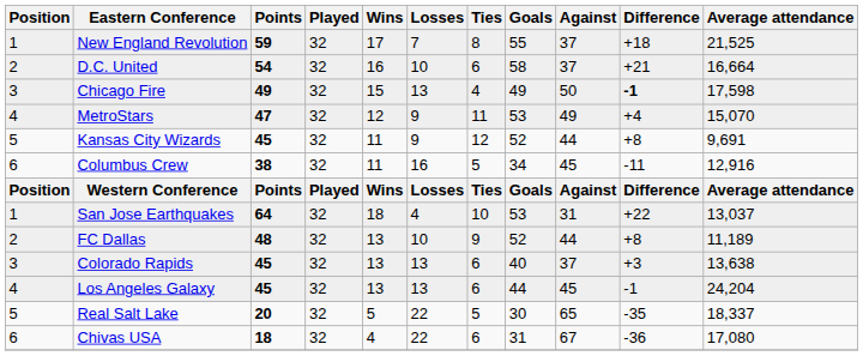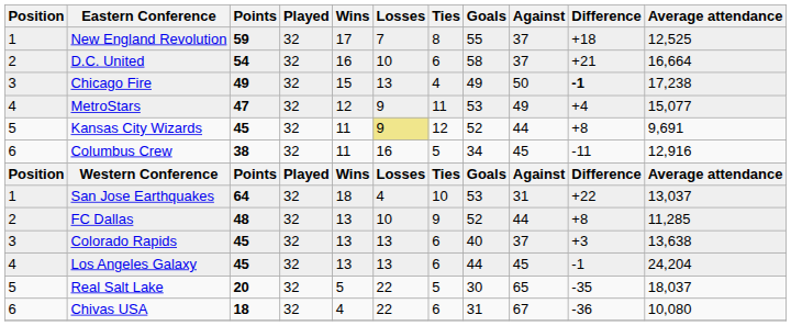 <table class="wikitable">
 <tr>
 <th>Position</th>
 <th>Eastern Conference</th>
 <th>Points</th>
 <th>Played</th>
 <th>Wins</th>
 <th>Losses</th>
 <th>Ties</th>
 <th>Goals</th>
 <th>Against</th>
 <th>Difference</th>
 <th>Average attendance</th>
 </tr>
 <tr bgcolor="#EFEFEF">
 <td>1</td>
 <td><a href='#'>New England Revolution</a></td>
 <td><strong>59</strong></td>
 <td>32</td>
 <td>17</td>
 <td>7</td>
 <td>8</td>
 <td>55</td>
 <td>37</td>
 <td>+18</td>
-<td>21,525</td>
+<td>12,525</td>
 </tr>
 <tr bgcolor="#EFEFEF">
 <td>2</td>
 <td><a href='#'>D.C. United</a></td>
 <td><strong>54</strong></td>
 <td>32</td>
 <td>16</td>
 <td>10</td>
 <td>6</td>
 <td>58</td>
 <td>37</td>
 <td>+21</td>
 <td>16,664</td>
 </tr>
 <tr bgcolor="#EFEFEF">
 <td>3</td>
 <td><a href='#'>Chicago Fire</a></td>
 <td><strong>49</strong></td>
 <td>32</td>
 <td>15</td>
 <td>13</td>
 <td>4</td>
 <td>49</td>
 <td>50</td>
 <td><strong>-1</strong></td>
-<td>17,598</td>
+<td>17,238</td>
 </tr>
 <tr bgcolor="#EFEFEF">
 <td>4</td>
 <td><a href='#'>MetroStars</a></td>
 <td><strong>47</strong></td>
 <td>32</td>
 <td>12</td>
 <td>9</td>
 <td>11</td>
 <td>53</td>
 <td>49</td>
 <td>+4</td>
-<td>15,070</td>
+<td>15,077</td>
 </tr>
 <tr>
 <td>5</td>
 <td><a href='#'>Kansas City Wizards</a></td>
 <td><strong>45</strong></td>
 <td>32</td>
 <td>11</td>
-<td>9</td>
+<td style="background: khaki;">9</td>
 <td>12</td>
 <td>52</td>
 <td>44</td>
 <td>+8</td>
 <td>9,691</td>
 </tr>
 <tr>
 <td>6</td>
 <td><a href='#'>Columbus Crew</a></td>
 <td><strong>38</strong></td>
 <td>32</td>
 <td>11</td>
 <td>16</td>
 <td>5</td>
 <td>34</td>
 <td>45</td>
 <td>-11</td>
 <td>12,916</td>
 </tr>
 <tr>
 <th>Position</th>
 <th>Western Conference</th>
 <th>Points</th>
 <th>Played</th>
 <th>Wins</th>
 <th>Losses</th>
 <th>Ties</th>
 <th>Goals</th>
 <th>Against</th>
 <th>Difference</th>
 <th>Average attendance</th>
 </tr>
 <tr bgcolor="#EFEFEF">
 <td>1</td>
 <td><a href='#'>San Jose Earthquakes</a></td>
 <td><strong>64</strong></td>
 <td>32</td>
 <td>18</td>
 <td>4</td>
 <td>10</td>
 <td>53</td>
 <td>31</td>
 <td>+22</td>
 <td>13,037</td>
 </tr>
 <tr bgcolor="#EFEFEF">
 <td>2</td>
 <td><a href='#'>FC Dallas</a></td>
 <td><strong>48</strong></td>
 <td>32</td>
 <td>13</td>
 <td>10</td>
 <td>9</td>
 <td>52</td>
 <td>44</td>
 <td>+8</td>
-<td>11,189</td>
+<td>11,285</td>
 </tr>
 <tr bgcolor="#EFEFEF">
 <td>3</td>
 <td><a href='#'>Colorado Rapids</a></td>
 <td><strong>45</strong></td>
 <td>32</td>
 <td>13</td>
 <td>13</td>
 <td>6</td>
 <td>40</td>
 <td>37</td>
 <td>+3</td>
 <td>13,638</td>
 </tr>
 <tr bgcolor="#EFEFEF">
 <td>4</td>
 <td><a href='#'>Los Angeles Galaxy</a></td>
 <td><strong>45</strong></td>
 <td>32</td>
 <td>13</td>
 <td>13</td>
 <td>6</td>
 <td>44</td>
 <td>45</td>
 <td>-1</td>
 <td>24,204</td>
 </tr>
 <tr>
 <td>5</td>
 <td><a href='#'>Real Salt Lake</a></td>
 <td><strong>20</strong></td>
 <td>32</td>
 <td>5</td>
 <td>22</td>
 <td>5</td>
 <td>30</td>
 <td>65</td>
 <td>-35</td>
-<td>18,337</td>
+<td>18,037</td>
 </tr>
 <tr>
 <td>6</td>
 <td><a href='#'>Chivas USA</a></td>
 <td><strong>18</strong></td>
 <td>32</td>
 <td>4</td>
 <td>22</td>
 <td>6</td>
 <td>31</td>
 <td>67</td>
 <td>-36</td>
-<td>17,080</td>
+<td>10,080</td>
 </tr>
 <tr>
 </tr>
 </table>
